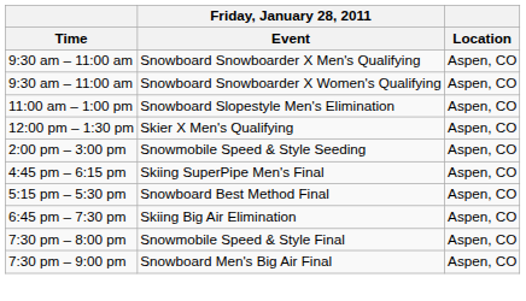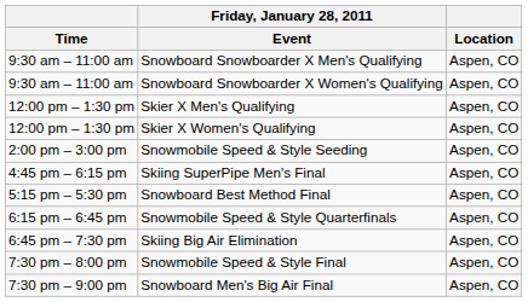 <table class="wikitable">
 <tr>
 <th></th>
 <th>Friday, January 28, 2011</th>
 <th></th>
 </tr>
 <tr>
 <th>Time</th>
 <th>Event</th>
 <th>Location</th>
 </tr>
 <tr>
 <td>9:30 am – 11:00 am</td>
 <td>Snowboard Snowboarder X Men's Qualifying</td>
 <td>Aspen, CO</td>
 </tr>
 <tr>
 <td>9:30 am – 11:00 am</td>
 <td>Snowboard Snowboarder X Women's Qualifying</td>
 <td>Aspen, CO</td>
 </tr>
 <tr>
-<td>11:00 am – 1:00 pm</td>
-<td>Snowboard Slopestyle Men's Elimination</td>
+<td>12:00 pm – 1:30 pm</td>
+<td>Skier X Men's Qualifying</td>
 <td>Aspen, CO</td>
 </tr>
 <tr>
 <td>12:00 pm – 1:30 pm</td>
-<td>Skier X Men's Qualifying</td>
+<td>Skier X Women's Qualifying</td>
 <td>Aspen, CO</td>
 </tr>
 <tr>
 <td>2:00 pm – 3:00 pm</td>
 <td>Snowmobile Speed & Style Seeding</td>
 <td>Aspen, CO</td>
 </tr>
 <tr>
 <td>4:45 pm – 6:15 pm</td>
 <td>Skiing SuperPipe Men's Final</td>
 <td>Aspen, CO</td>
 </tr>
 <tr>
 <td>5:15 pm – 5:30 pm</td>
 <td>Snowboard Best Method Final</td>
 <td>Aspen, CO</td>
 </tr>
 <tr>
+<td>6:15 pm – 6:45 pm</td>
+<td>Snowmobile Speed & Style Quarterfinals</td>
+<td>Aspen, CO</td>
+</tr>
+<tr>
 <td>6:45 pm – 7:30 pm</td>
 <td>Skiing Big Air Elimination</td>
 <td>Aspen, CO</td>
 </tr>
 <tr>
 <td>7:30 pm – 8:00 pm</td>
 <td>Snowmobile Speed & Style Final</td>
 <td>Aspen, CO</td>
 </tr>
 <tr>
 <td>7:30 pm – 9:00 pm</td>
 <td>Snowboard Men's Big Air Final</td>
 <td>Aspen, CO</td>
 </tr>
 </table>
